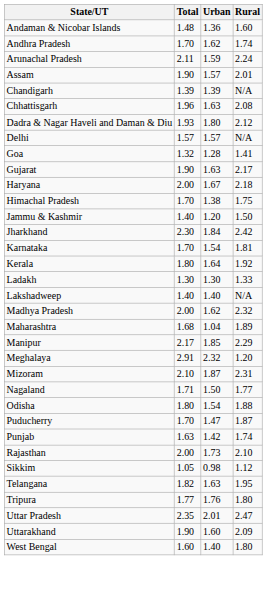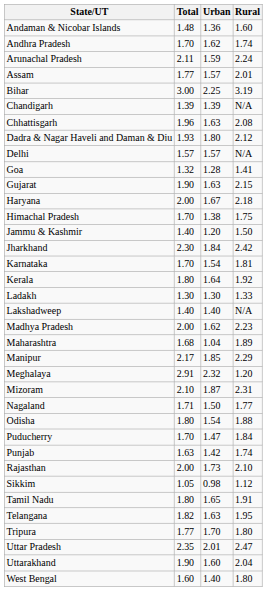 <table class="wikitable sortable">
 <tr>
 <th>State/UT</th>
 <th>Total</th>
 <th>Urban</th>
 <th>Rural</th>
 </tr>
 <tr>
 <td>Andaman & Nicobar Islands</td>
 <td>1.48</td>
 <td>1.36</td>
 <td>1.60</td>
 </tr>
 <tr>
 <td>Andhra Pradesh</td>
 <td>1.70</td>
 <td>1.62</td>
 <td>1.74</td>
 </tr>
 <tr>
 <td>Arunachal Pradesh</td>
 <td>2.11</td>
 <td>1.59</td>
 <td>2.24</td>
 </tr>
 <tr>
 <td>Assam</td>
-<td>1.90</td>
+<td>1.77</td>
 <td>1.57</td>
 <td>2.01</td>
+</tr>
+<tr>
+<td>Bihar</td>
+<td>3.00</td>
+<td>2.25</td>
+<td>3.19</td>
 </tr>
 <tr>
 <td>Chandigarh</td>
 <td>1.39</td>
 <td>1.39</td>
 <td>N/A</td>
 </tr>
 <tr>
 <td>Chhattisgarh</td>
 <td>1.96</td>
 <td>1.63</td>
 <td>2.08</td>
 </tr>
 <tr>
 <td>Dadra & Nagar Haveli and Daman & Diu</td>
 <td>1.93</td>
 <td>1.80</td>
 <td>2.12</td>
 </tr>
 <tr>
 <td>Delhi</td>
 <td>1.57</td>
 <td>1.57</td>
 <td>N/A</td>
 </tr>
 <tr>
 <td>Goa</td>
 <td>1.32</td>
 <td>1.28</td>
 <td>1.41</td>
 </tr>
 <tr>
 <td>Gujarat</td>
 <td>1.90</td>
 <td>1.63</td>
-<td>2.17</td>
+<td>2.15</td>
 </tr>
 <tr>
 <td>Haryana</td>
 <td>2.00</td>
 <td>1.67</td>
 <td>2.18</td>
 </tr>
 <tr>
 <td>Himachal Pradesh</td>
 <td>1.70</td>
 <td>1.38</td>
 <td>1.75</td>
 </tr>
 <tr>
 <td>Jammu & Kashmir</td>
 <td>1.40</td>
 <td>1.20</td>
 <td>1.50</td>
 </tr>
 <tr>
 <td>Jharkhand</td>
 <td>2.30</td>
 <td>1.84</td>
 <td>2.42</td>
 </tr>
 <tr>
 <td>Karnataka</td>
 <td>1.70</td>
 <td>1.54</td>
 <td>1.81</td>
 </tr>
 <tr>
 <td>Kerala</td>
 <td>1.80</td>
 <td>1.64</td>
 <td>1.92</td>
 </tr>
 <tr>
 <td>Ladakh</td>
 <td>1.30</td>
 <td>1.30</td>
 <td>1.33</td>
 </tr>
 <tr>
 <td>Lakshadweep</td>
 <td>1.40</td>
 <td>1.40</td>
 <td>N/A</td>
 </tr>
 <tr>
 <td>Madhya Pradesh</td>
 <td>2.00</td>
 <td>1.62</td>
-<td>2.32</td>
+<td>2.23</td>
 </tr>
 <tr>
 <td>Maharashtra</td>
 <td>1.68</td>
 <td>1.04</td>
 <td>1.89</td>
 </tr>
 <tr>
 <td>Manipur</td>
 <td>2.17</td>
 <td>1.85</td>
 <td>2.29</td>
 </tr>
 <tr>
 <td>Meghalaya</td>
 <td>2.91</td>
 <td>2.32</td>
 <td>1.20</td>
 </tr>
 <tr>
 <td>Mizoram</td>
 <td>2.10</td>
 <td>1.87</td>
 <td>2.31</td>
 </tr>
 <tr>
 <td>Nagaland</td>
 <td>1.71</td>
 <td>1.50</td>
 <td>1.77</td>
 </tr>
 <tr>
 <td>Odisha</td>
 <td>1.80</td>
 <td>1.54</td>
 <td>1.88</td>
 </tr>
 <tr>
 <td>Puducherry</td>
 <td>1.70</td>
 <td>1.47</td>
-<td>1.87</td>
+<td>1.84</td>
 </tr>
 <tr>
 <td>Punjab</td>
 <td>1.63</td>
 <td>1.42</td>
 <td>1.74</td>
 </tr>
 <tr>
 <td>Rajasthan</td>
 <td>2.00</td>
 <td>1.73</td>
 <td>2.10</td>
 </tr>
 <tr>
 <td>Sikkim</td>
 <td>1.05</td>
 <td>0.98</td>
 <td>1.12</td>
 </tr>
 <tr>
+<td>Tamil Nadu</td>
+<td>1.80</td>
+<td>1.65</td>
+<td>1.91</td>
+</tr>
+<tr>
 <td>Telangana</td>
 <td>1.82</td>
 <td>1.63</td>
 <td>1.95</td>
 </tr>
 <tr>
 <td>Tripura</td>
 <td>1.77</td>
-<td>1.76</td>
+<td>1.70</td>
 <td>1.80</td>
 </tr>
 <tr>
 <td>Uttar Pradesh</td>
 <td>2.35</td>
 <td>2.01</td>
 <td>2.47</td>
 </tr>
 <tr>
 <td>Uttarakhand</td>
 <td>1.90</td>
 <td>1.60</td>
-<td>2.09</td>
+<td>2.04</td>
 </tr>
 <tr>
 <td>West Bengal</td>
 <td>1.60</td>
 <td>1.40</td>
 <td>1.80</td>
 </tr>
 </table>
